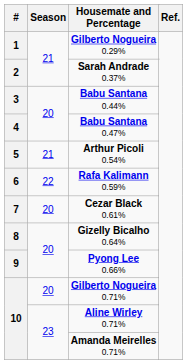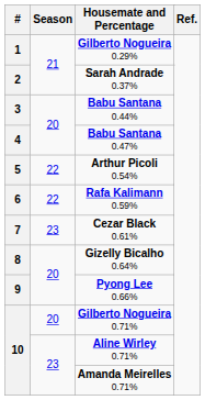 <table class="wikitable"; font-size: 90%;">
 <tr>
 <th width="30">#</th>
 <th width="50">Season</th>
 <th colspan="2" width="100">Housemate and Percentage</th>
 <th width="30">Ref.</th>
 </tr>
 <tr>
 <th>1</th>
 <td align="center" rowspan="2"><a href='#'>21</a></td>
 <td align="center" colspan="2"><strong><a href='#'>Gilberto Nogueira</a></strong><br><small>0.29% </small></td>
 <td rowspan="12" align="center"></td>
 </tr>
 <tr>
 <th>2</th>
 <td align="center" colspan="2"><strong>Sarah Andrade</strong><br><small>0.37% </small></td>
 </tr>
 <tr>
 <th>3</th>
 <td align="center" rowspan="2"><a href='#'>20</a></td>
 <td align="center" colspan="2"><strong><a href='#'>Babu Santana</a></strong><br><small>0.44% </small></td>
 </tr>
 <tr>
 <th>4</th>
 <td align="center" colspan="2"><strong><a href='#'>Babu Santana</a></strong><br><small>0.47% </small></td>
 </tr>
 <tr>
 <th>5</th>
-<td align="center"><a href='#'>21</a></td>
+<td align="center"><a href='#'>22</a></td>
 <td align="center" colspan="2"><strong>Arthur Picoli</strong><br><small>0.54% </small></td>
 </tr>
 <tr>
 <th>6</th>
 <td align="center"><a href='#'>22</a></td>
 <td align="center" colspan="2"><strong><a href='#'>Rafa Kalimann</a></strong><br><small>0.59% </small></td>
 </tr>
 <tr>
 <th>7</th>
-<td align="center"><a href='#'>20</a></td>
+<td align="center"><a href='#'>23</a></td>
 <td align="center" colspan="2"><strong>Cezar Black</strong><br><small>0.61% </small></td>
 </tr>
 <tr>
 <th>8</th>
 <td align="center" rowspan="2"><a href='#'>20</a></td>
 <td align="center" colspan="2"><strong>Gizelly Bicalho</strong><br><small>0.64% </small></td>
 </tr>
 <tr>
 <th>9</th>
 <td align="center" colspan="2"><strong><a href='#'>Pyong Lee</a></strong><br><small>0.66% </small></td>
 </tr>
 <tr>
 <th rowspan="3">10</th>
 <td align="center"><a href='#'>20</a></td>
 <td align="center" colspan="2"><strong><a href='#'>Gilberto Nogueira</a></strong><br><small>0.71% </small></td>
 </tr>
 <tr>
 <td align="center" rowspan="2"><a href='#'>23</a></td>
 <td align="center" colspan="2"><strong><a href='#'>Aline Wirley</a></strong><br><small>0.71% </small></td>
 </tr>
 <tr>
 <td align="center" colspan="2"><strong>Amanda Meirelles</strong><br><small>0.71% </small></td>
 </tr>
 </table>
